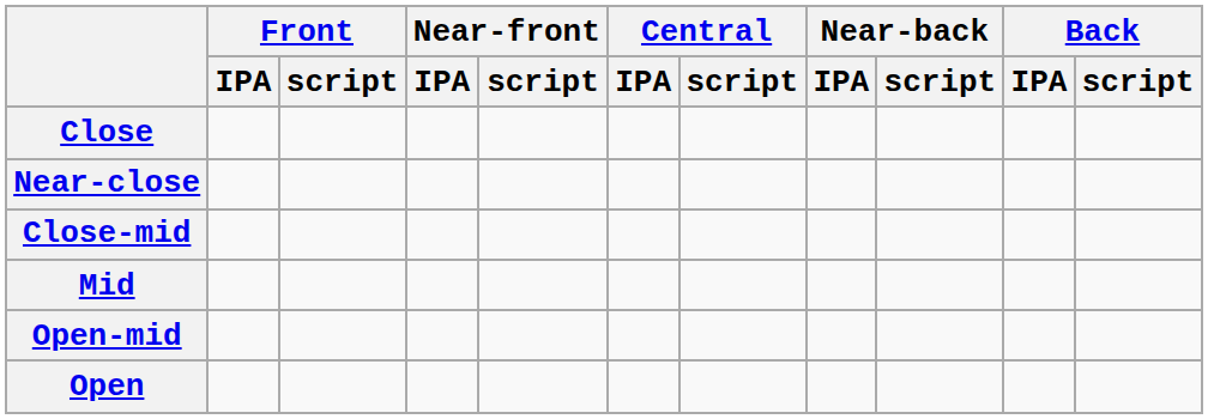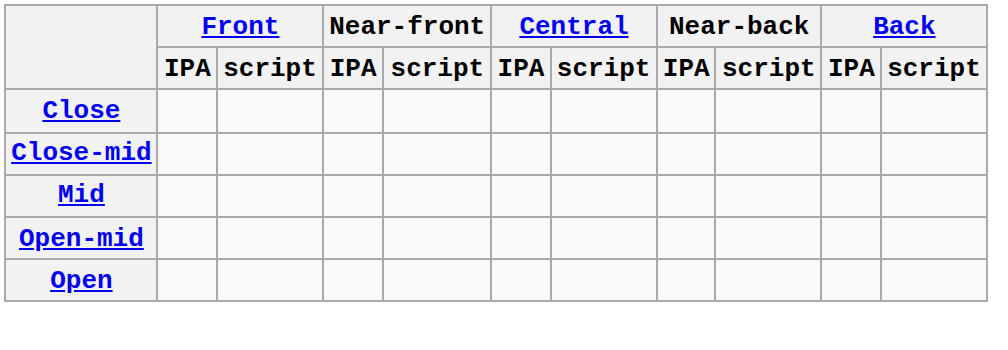 <table class="wikitable" style="text-align:center;">
 <tr>
 <th rowspan="2"></th>
 <th colspan="2"><a href='#'>Front</a></th>
 <th colspan="2">Near-front</th>
 <th colspan="2"><a href='#'>Central</a></th>
 <th colspan="2">Near-back</th>
 <th colspan="2"><a href='#'>Back</a></th>
 </tr>
 <tr>
 <th>IPA</th>
 <th>script</th>
 <th>IPA</th>
 <th>script</th>
 <th>IPA</th>
 <th>script</th>
 <th>IPA</th>
 <th>script</th>
 <th>IPA</th>
 <th>script</th>
 </tr>
 <tr>
 <th><a href='#'>Close</a></th>
 <td></td>
 <td> </td>
 <td></td>
 <td></td>
 <td></td>
 <td></td>
 <td></td>
 <td></td>
 <td></td>
 <td> </td>
-</tr>
-<tr>
-<th><a href='#'>Near-close</a></th>
-<td></td>
-<td></td>
-<td></td>
-<td> </td>
-<td></td>
-<td></td>
-<td></td>
-<td> </td>
-<td></td>
-<td></td>
 </tr>
 <tr>
 <th><a href='#'>Close-mid</a></th>
 <td></td>
 <td> </td>
 <td></td>
 <td></td>
 <td></td>
 <td></td>
 <td></td>
 <td></td>
 <td></td>
 <td> </td>
 </tr>
 <tr>
 <th><a href='#'>Mid</a></th>
 <td></td>
 <td></td>
 <td></td>
 <td></td>
 <td></td>
 <td> </td>
 <td></td>
 <td></td>
 <td></td>
 <td></td>
 </tr>
 <tr>
 <th><a href='#'>Open-mid</a></th>
 <td></td>
 <td> </td>
 <td></td>
 <td></td>
 <td></td>
 <td></td>
 <td></td>
 <td></td>
 <td></td>
 <td> </td>
 </tr>
 <tr>
 <th><a href='#'>Open</a></th>
 <td></td>
 <td></td>
 <td></td>
 <td></td>
 <td></td>
 <td> </td>
 <td></td>
 <td></td>
 <td></td>
 <td></td>
 </tr>
 </table>
